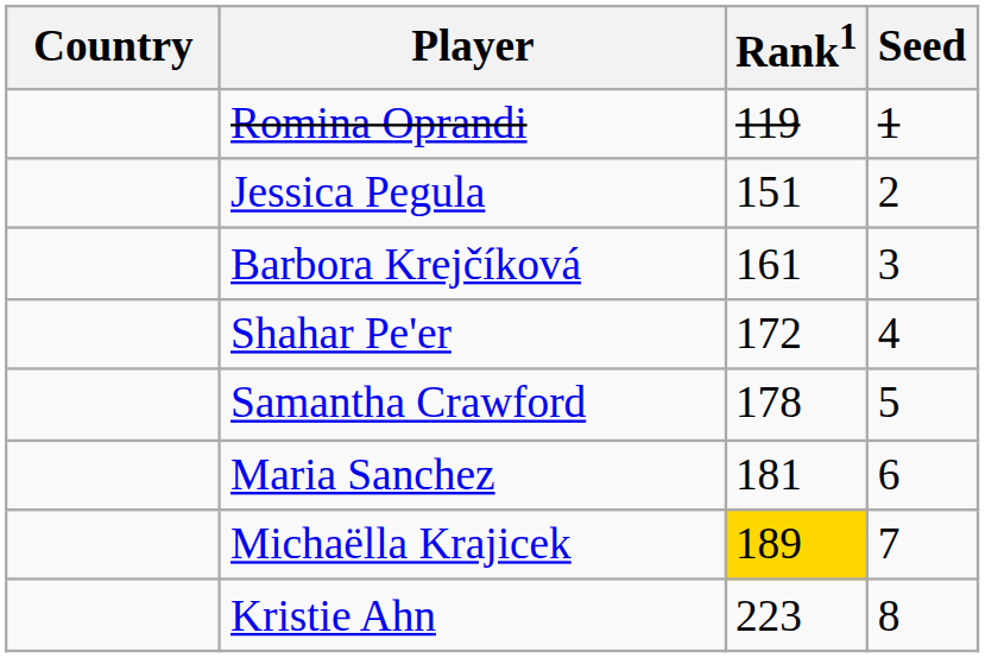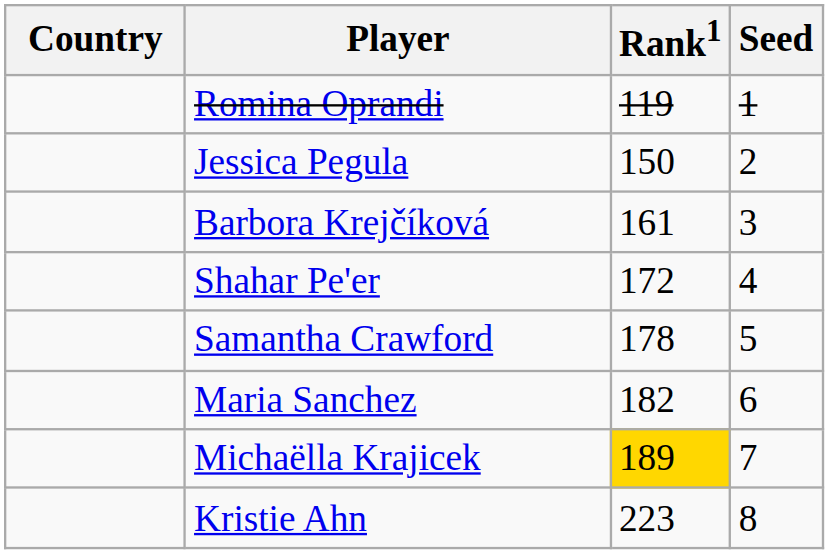 <table class="sortable wikitable">
 <tr>
 <th style="width:70px;">Country</th>
 <th style="width:175px;">Player</th>
 <th>Rank<sup>1</sup></th>
 <th>Seed</th>
 </tr>
 <tr>
 <td><s></s></td>
 <td><s><a href='#'>Romina Oprandi</a></s></td>
 <td><s>119</s></td>
 <td><s>1</s></td>
 </tr>
 <tr>
 <td></td>
 <td><a href='#'>Jessica Pegula</a></td>
-<td>151</td>
+<td>150</td>
 <td>2</td>
 </tr>
 <tr>
 <td></td>
 <td><a href='#'>Barbora Krejčíková</a></td>
 <td>161</td>
 <td>3</td>
 </tr>
 <tr>
 <td></td>
 <td><a href='#'>Shahar Pe'er</a></td>
 <td>172</td>
 <td>4</td>
 </tr>
 <tr>
 <td></td>
 <td><a href='#'>Samantha Crawford</a></td>
 <td>178</td>
 <td>5</td>
 </tr>
 <tr>
 <td></td>
 <td><a href='#'>Maria Sanchez</a></td>
-<td>181</td>
+<td>182</td>
 <td>6</td>
 </tr>
 <tr>
 <td></td>
 <td><a href='#'>Michaëlla Krajicek</a></td>
 <td style="background: gold;">189</td>
 <td>7</td>
 </tr>
 <tr>
 <td></td>
 <td><a href='#'>Kristie Ahn</a></td>
 <td>223</td>
 <td>8</td>
 </tr>
 </table>
